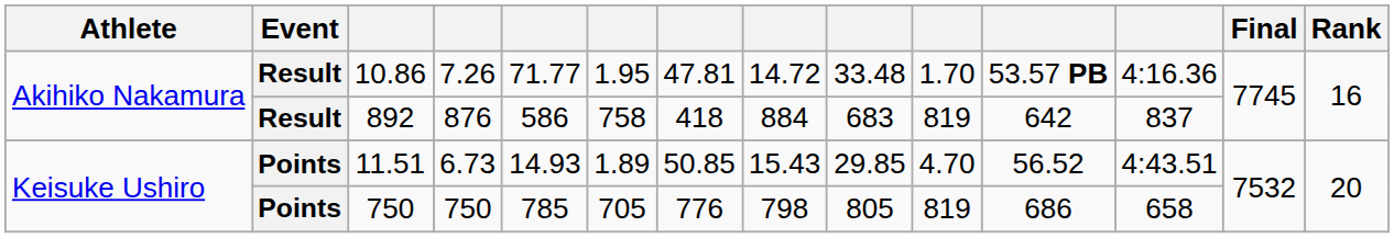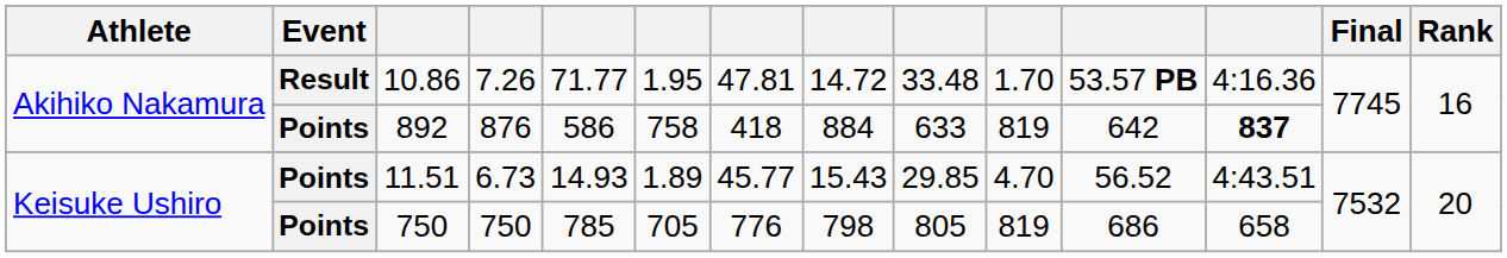 <table class="wikitable" style="font-size:90%">
 <tr>
 <th>Athlete</th>
 <th>Event</th>
 <th></th>
 <th></th>
 <th></th>
 <th></th>
 <th></th>
 <th></th>
 <th></th>
 <th></th>
 <th></th>
 <th></th>
 <th>Final</th>
 <th>Rank</th>
 </tr>
 <tr style=text-align:center>
 <td rowspan=2 style=text-align:left><a href='#'>Akihiko Nakamura</a></td>
 <th style="font-size:95%">Result</th>
 <td>10.86</td>
 <td>7.26</td>
 <td>71.77</td>
 <td>1.95</td>
 <td>47.81</td>
 <td>14.72</td>
 <td>33.48</td>
 <td>1.70</td>
 <td>53.57 <strong>PB</strong></td>
 <td>4:16.36</td>
 <td rowspan=2>7745</td>
 <td rowspan=2>16</td>
 </tr>
 <tr style=text-align:center>
-<th style="font-size:95%">Result</th>
+<th style="font-size:95%">Points</th>
 <td>892</td>
 <td>876</td>
 <td>586</td>
 <td>758</td>
 <td>418</td>
 <td>884</td>
-<td>683</td>
+<td>633</td>
 <td>819</td>
 <td>642</td>
-<td>837</td>
+<td><strong>837</strong></td>
 </tr>
 <tr style=text-align:center>
 <td rowspan=2 style=text-align:left><a href='#'>Keisuke Ushiro</a></td>
 <th style="font-size:95%">Points</th>
 <td>11.51</td>
 <td>6.73</td>
 <td>14.93</td>
 <td>1.89</td>
-<td>50.85</td>
+<td>45.77</td>
 <td>15.43</td>
 <td>29.85</td>
 <td>4.70</td>
 <td>56.52</td>
 <td>4:43.51</td>
 <td rowspan=2>7532</td>
 <td rowspan=2>20</td>
 </tr>
 <tr style=text-align:center>
 <th style="font-size:95%">Points</th>
 <td>750</td>
 <td>750</td>
 <td>785</td>
 <td>705</td>
 <td>776</td>
 <td>798</td>
 <td>805</td>
 <td>819</td>
 <td>686</td>
 <td>658</td>
 </tr>
 </table>
